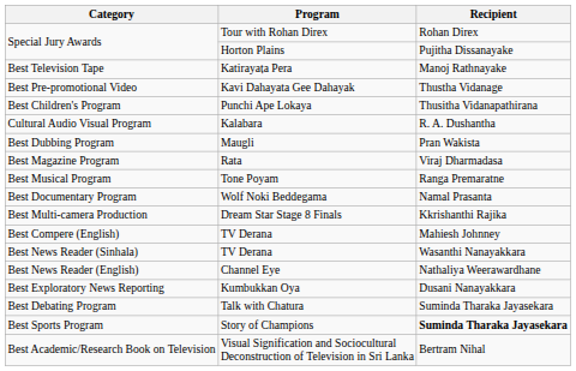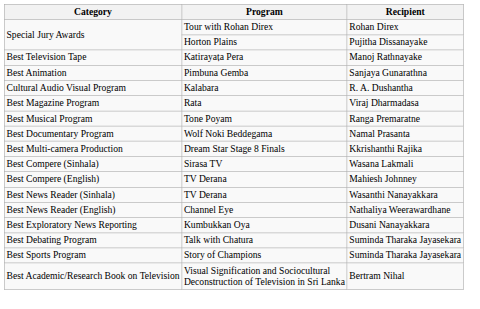 <table class="wikitable plainrowheaders sortable">
 <tr>
 <th scope="col">Category</th>
 <th scope="col">Program</th>
 <th scope="col">Recipient</th>
 </tr>
 <tr>
 <td rowspan=2>Special Jury Awards</td>
 <td>Tour with Rohan Direx</td>
 <td>Rohan Direx</td>
 </tr>
 <tr>
 <td>Horton Plains</td>
 <td>Pujitha Dissanayake</td>
 </tr>
 <tr>
 <td>Best Television Tape</td>
 <td>Katirayaṭa Pera</td>
 <td>Manoj Rathnayake</td>
 </tr>
 <tr>
-<td>Best Pre-promotional Video</td>
-<td>Kavi Dahayata Gee Dahayak</td>
-<td>Thustha Vidanage</td>
-</tr>
-<tr>
-<td>Best Children's Program</td>
-<td>Punchi Ape Lokaya</td>
-<td>Thusitha Vidanapathirana</td>
+<td>Best Animation</td>
+<td>Pimbuna Gemba</td>
+<td>Sanjaya Gunarathna</td>
 </tr>
 <tr>
 <td>Cultural Audio Visual Program</td>
 <td>Kalabara</td>
 <td>R. A. Dushantha</td>
-</tr>
-<tr>
-<td>Best Dubbing Program</td>
-<td>Maugli</td>
-<td>Pran Wakista</td>
 </tr>
 <tr>
 <td>Best Magazine Program</td>
 <td>Rata</td>
 <td>Viraj Dharmadasa</td>
 </tr>
 <tr>
 <td>Best Musical Program</td>
 <td>Tone Poyam</td>
 <td>Ranga Premaratne</td>
 </tr>
 <tr>
 <td>Best Documentary Program</td>
 <td>Wolf Noki Beddegama</td>
 <td>Namal Prasanta</td>
 </tr>
 <tr>
 <td>Best Multi-camera Production</td>
 <td>Dream Star Stage 8 Finals</td>
 <td>Kkrishanthi Rajika</td>
+</tr>
+<tr>
+<td>Best Compere (Sinhala)</td>
+<td>Sirasa TV</td>
+<td>Wasana Lakmali</td>
 </tr>
 <tr>
 <td>Best Compere (English)</td>
 <td>TV Derana</td>
 <td>Mahiesh Johnney</td>
 </tr>
 <tr>
 <td>Best News Reader (Sinhala)</td>
 <td>TV Derana</td>
 <td>Wasanthi Nanayakkara</td>
 </tr>
 <tr>
 <td>Best News Reader (English)</td>
 <td>Channel Eye</td>
 <td>Nathaliya Weerawardhane</td>
 </tr>
 <tr>
 <td>Best Exploratory News Reporting</td>
 <td>Kumbukkan Oya</td>
 <td>Dusani Nanayakkara</td>
 </tr>
 <tr>
 <td>Best Debating Program</td>
 <td>Talk with Chatura</td>
 <td>Suminda Tharaka Jayasekara</td>
 </tr>
 <tr>
 <td>Best Sports Program</td>
 <td>Story of Champions</td>
-<td><strong>Suminda Tharaka Jayasekara</strong></td>
+<td>Suminda Tharaka Jayasekara</td>
 </tr>
 <tr>
 <td>Best Academic/Research Book on Television</td>
 <td>Visual Signification and Sociocultural <br>Deconstruction of Television in Sri Lanka</td>
 <td>Bertram Nihal</td>
 </tr>
 </table>
